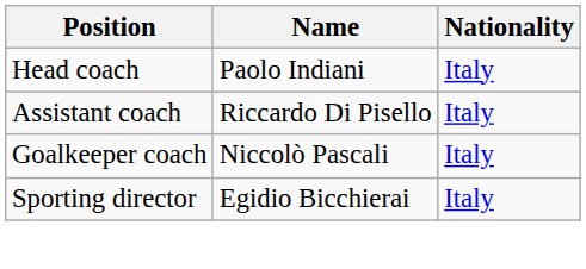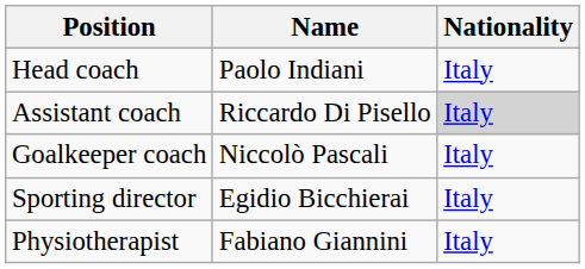 <table class="wikitable">
 <tr>
 <th>Position</th>
 <th>Name</th>
 <th>Nationality</th>
 </tr>
 <tr>
 <td>Head coach</td>
 <td>Paolo Indiani</td>
 <td> <a href='#'>Italy</a></td>
 </tr>
 <tr>
 <td>Assistant coach</td>
 <td>Riccardo Di Pisello</td>
-<td> <a href='#'>Italy</a></td>
+<td style="background: lightgrey;"> <a href='#'>Italy</a></td>
 </tr>
 <tr>
 <td>Goalkeeper coach</td>
 <td>Niccolò Pascali</td>
 <td> <a href='#'>Italy</a></td>
 </tr>
 <tr>
 <td>Sporting director</td>
 <td>Egidio Bicchierai</td>
 <td> <a href='#'>Italy</a></td>
 </tr>
+<tr>
+<td>Physiotherapist</td>
+<td>Fabiano Giannini</td>
+<td> <a href='#'>Italy</a></td>
+</tr>
 </table>
